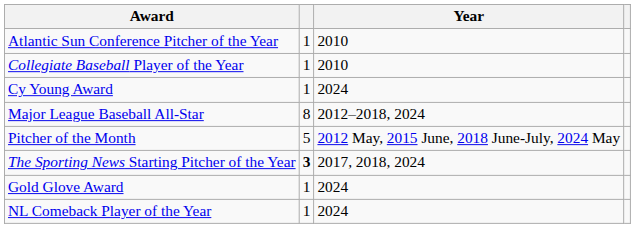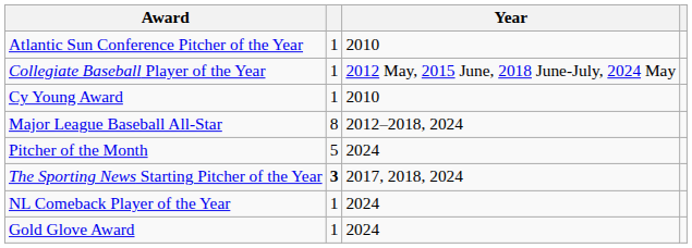 <table class="wikitable" margin: 5px; text-align: center;>
 <tr>
 <th>Award</th>
 <th></th>
 <th>Year</th>
 <th></th>
 </tr>
 <tr>
 <td><a href='#'>Atlantic Sun Conference Pitcher of the Year</a></td>
 <td align="center">1</td>
 <td>2010</td>
 <td></td>
 </tr>
 <tr>
 <td><a href='#'><em>Collegiate Baseball</em> Player of the Year</a></td>
 <td align="center">1</td>
-<td>2010</td>
+<td><a href='#'>2012</a> May, <a href='#'>2015</a> June, <a href='#'>2018</a> June-July, <a href='#'>2024</a> May</td>
 <td></td>
 </tr>
 <tr>
 <td><a href='#'>Cy Young Award</a></td>
 <td style="text-align:center;">1</td>
-<td>2024</td>
+<td>2010</td>
 <td></td>
 </tr>
 <tr>
 <td><a href='#'>Major League Baseball All-Star</a></td>
 <td align="center">8</td>
 <td>2012–2018, 2024</td>
 <td></td>
 </tr>
 <tr>
 <td><a href='#'>Pitcher of the Month</a></td>
 <td align="center">5</td>
-<td><a href='#'>2012</a> May, <a href='#'>2015</a> June, <a href='#'>2018</a> June-July, <a href='#'>2024</a> May</td>
+<td>2024</td>
 <td></td>
 </tr>
 <tr>
 <td><a href='#'><em>The Sporting News</em> Starting Pitcher of the Year</a></td>
 <td align="center"><strong>3</strong></td>
 <td>2017, 2018, 2024</td>
 <td></td>
 </tr>
 <tr>
+<td><a href='#'>NL Comeback Player of the Year</a></td>
+<td align="center">1</td>
+<td>2024</td>
+<td></td>
+</tr>
+<tr>
 <td><a href='#'>Gold Glove Award</a></td>
 <td align="center">1</td>
 <td>2024</td>
 <td></td>
 </tr>
-<tr>
-<td><a href='#'>NL Comeback Player of the Year</a></td>
-<td align="center">1</td>
-<td>2024</td>
-<td></td>
-</tr>
 </table>
